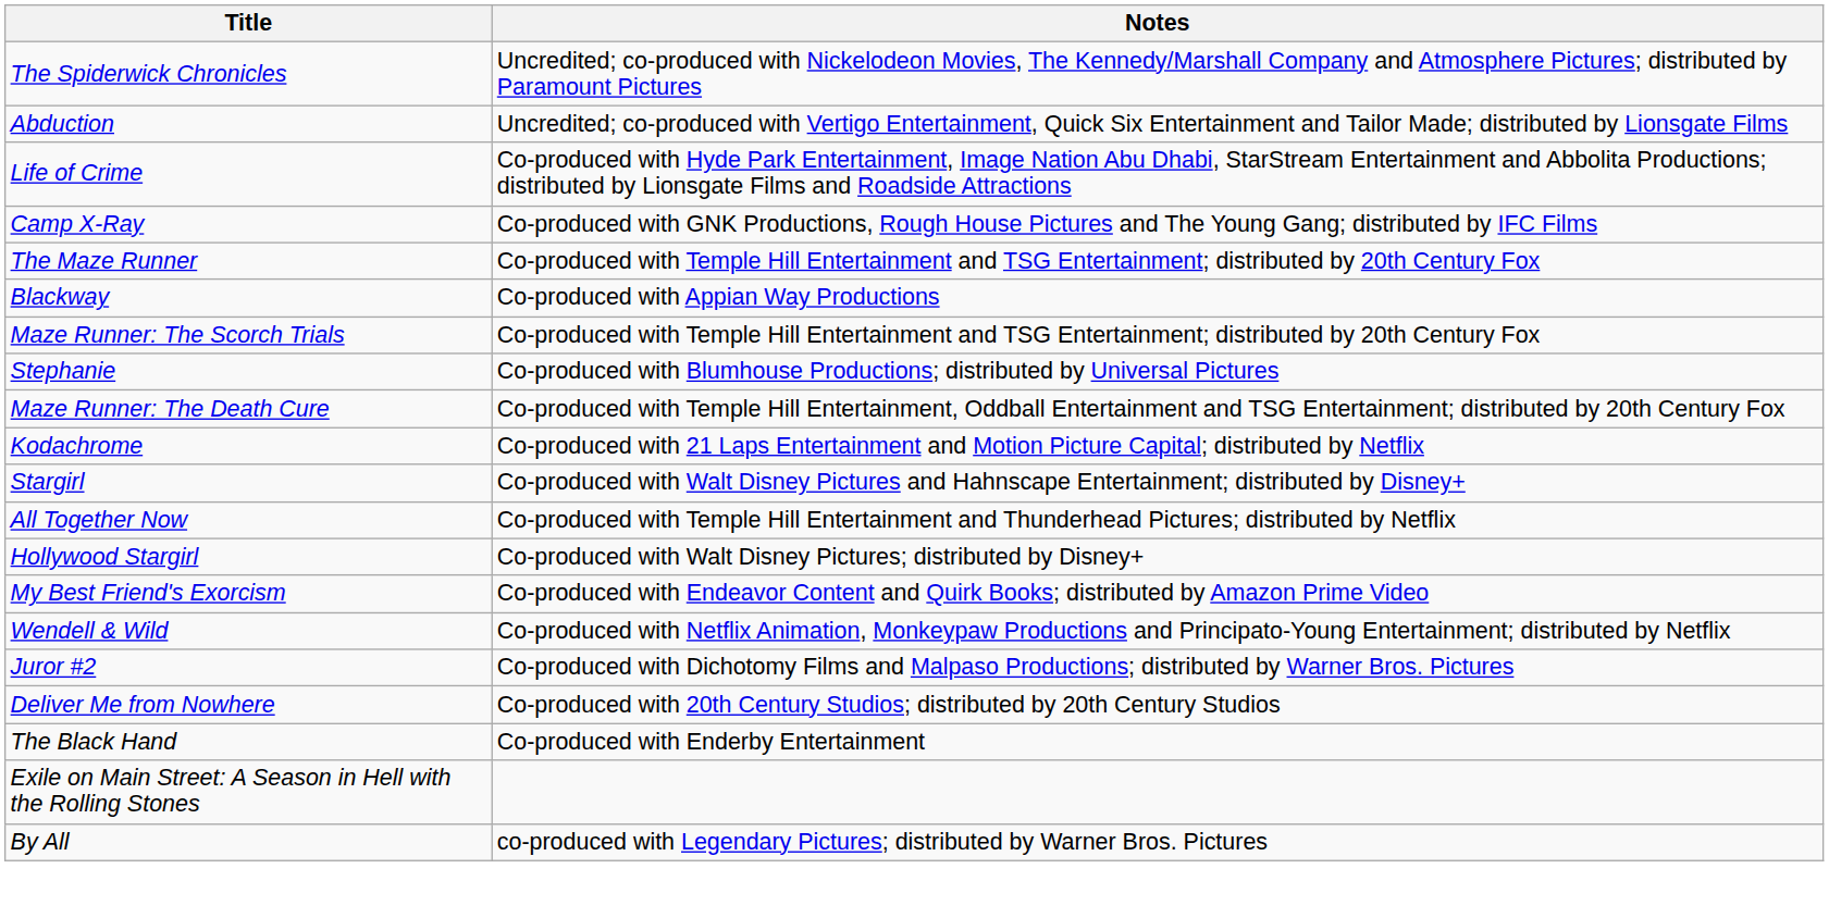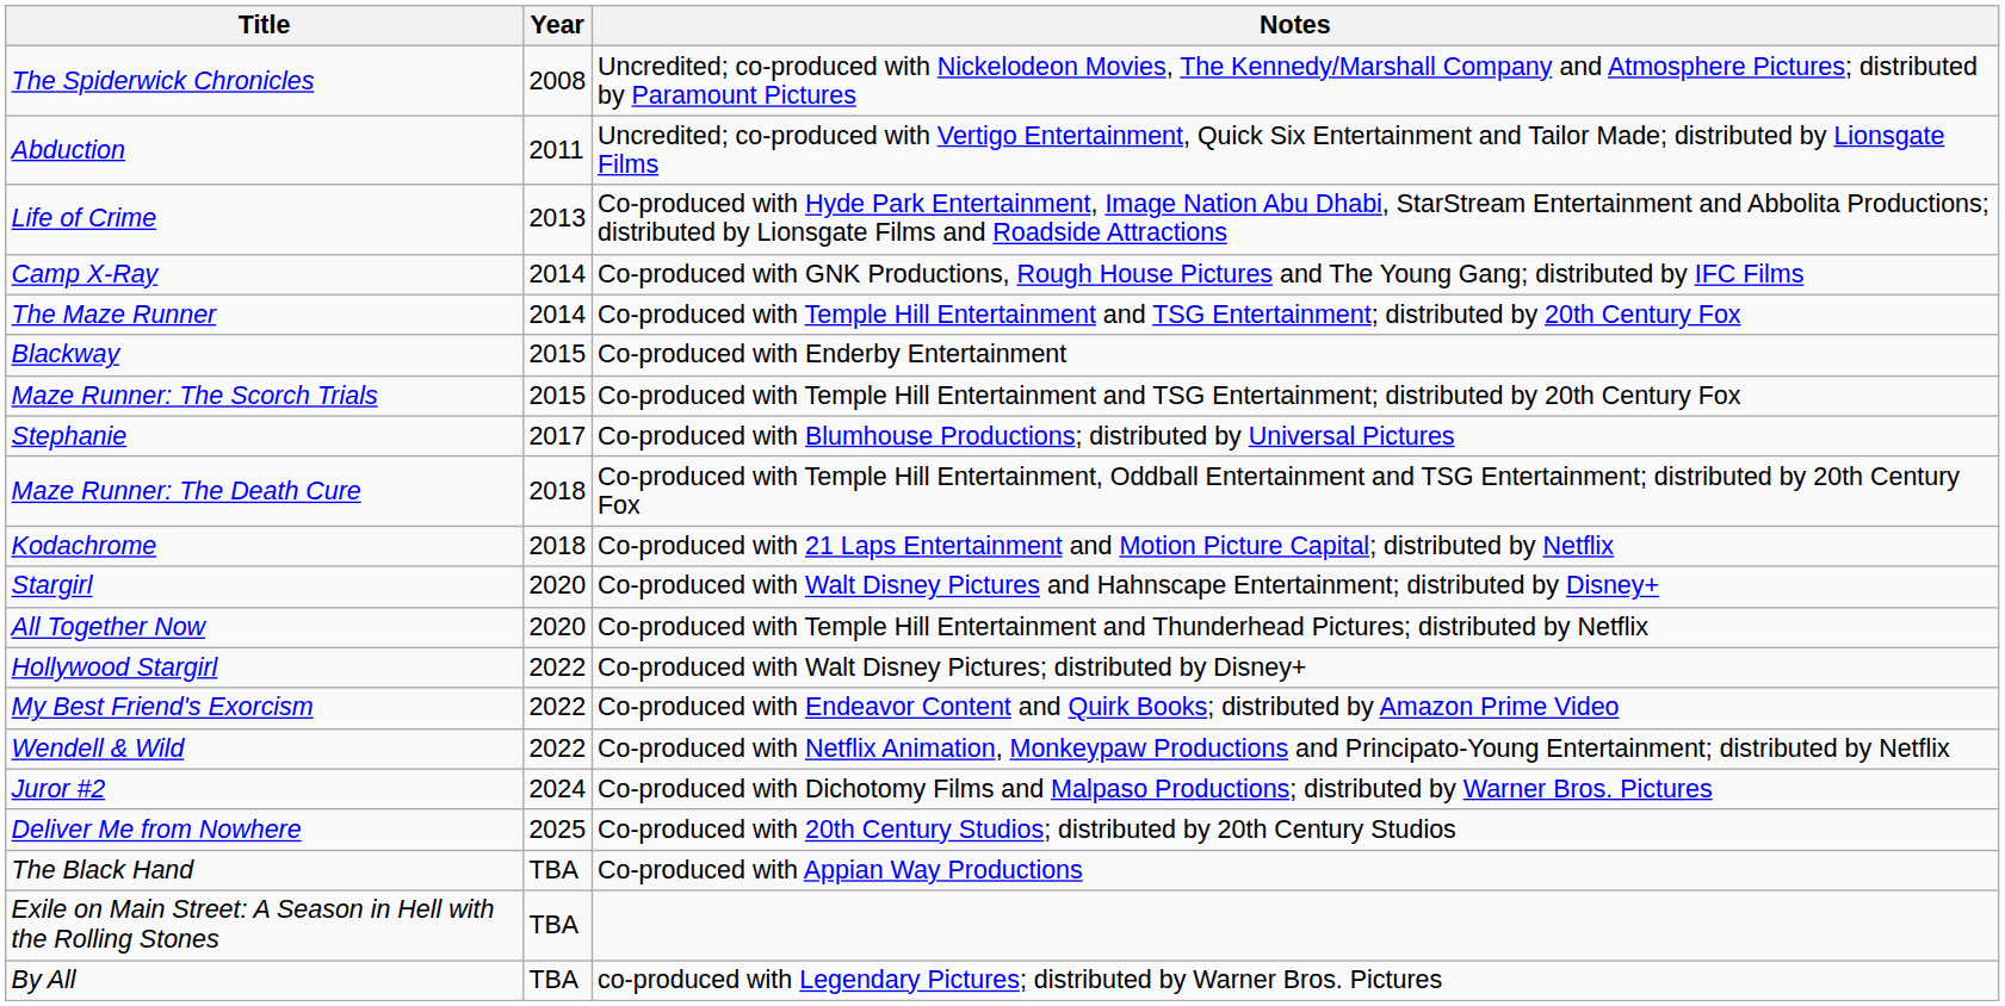 <table class="wikitable sortable">
 <tr>
 <th>Title</th>
+<th>Year</th>
 <th>Notes</th>
 </tr>
 <tr>
 <td align="left"><em><a href='#'>The Spiderwick Chronicles</a></em></td>
+<td>2008</td>
 <td>Uncredited; co-produced with <a href='#'>Nickelodeon Movies</a>, <a href='#'>The Kennedy/Marshall Company</a> and <a href='#'>Atmosphere Pictures</a>; distributed by <a href='#'>Paramount Pictures</a></td>
 </tr>
 <tr>
 <td align="left"><em><a href='#'>Abduction</a></em></td>
+<td>2011</td>
 <td>Uncredited; co-produced with <a href='#'>Vertigo Entertainment</a>, Quick Six Entertainment and Tailor Made;  distributed by <a href='#'>Lionsgate Films</a></td>
 </tr>
 <tr>
 <td align="left"><em><a href='#'>Life of Crime</a></em></td>
+<td>2013</td>
 <td>Co-produced with <a href='#'>Hyde Park Entertainment</a>, <a href='#'>Image Nation Abu Dhabi</a>, StarStream Entertainment and  Abbolita Productions; distributed by Lionsgate Films and <a href='#'>Roadside Attractions</a></td>
 </tr>
 <tr>
 <td align="left"><em><a href='#'>Camp X-Ray</a></em></td>
+<td>2014</td>
 <td>Co-produced with GNK Productions, <a href='#'>Rough House Pictures</a> and The Young Gang; distributed by <a href='#'>IFC Films</a></td>
 </tr>
 <tr>
 <td align="left"><em><a href='#'>The Maze Runner</a></em></td>
+<td>2014</td>
 <td>Co-produced with <a href='#'>Temple Hill Entertainment</a> and <a href='#'>TSG Entertainment</a>; distributed by <a href='#'>20th Century Fox</a></td>
 </tr>
 <tr>
 <td align="left"><em><a href='#'>Blackway</a></em></td>
-<td>Co-produced with <a href='#'>Appian Way Productions</a></td>
+<td>2015</td>
+<td>Co-produced with Enderby Entertainment</td>
 </tr>
 <tr>
 <td align="left"><em><a href='#'>Maze Runner: The Scorch Trials</a></em></td>
+<td>2015</td>
 <td>Co-produced with Temple Hill Entertainment and TSG Entertainment; distributed by 20th Century Fox</td>
 </tr>
 <tr>
 <td align="left"><em><a href='#'>Stephanie</a></em></td>
+<td>2017</td>
 <td>Co-produced with <a href='#'>Blumhouse Productions</a>; distributed by <a href='#'>Universal Pictures</a></td>
 </tr>
 <tr>
 <td align="left"><em><a href='#'>Maze Runner: The Death Cure</a></em></td>
+<td>2018</td>
 <td>Co-produced with Temple Hill Entertainment, Oddball Entertainment and TSG Entertainment; distributed by 20th Century Fox</td>
 </tr>
 <tr>
 <td align="left"><em><a href='#'>Kodachrome</a></em></td>
+<td>2018</td>
 <td>Co-produced with <a href='#'>21 Laps Entertainment</a> and <a href='#'>Motion Picture Capital</a>; distributed by <a href='#'>Netflix</a></td>
 </tr>
 <tr>
 <td align="left"><em><a href='#'>Stargirl</a></em></td>
+<td>2020</td>
 <td>Co-produced with <a href='#'>Walt Disney Pictures</a> and Hahnscape Entertainment; distributed by <a href='#'>Disney+</a></td>
 </tr>
 <tr>
 <td align="left"><em><a href='#'>All Together Now</a></em></td>
+<td>2020</td>
 <td>Co-produced with Temple Hill Entertainment and Thunderhead Pictures; distributed by Netflix</td>
 </tr>
 <tr>
 <td align="left"><em><a href='#'>Hollywood Stargirl</a></em></td>
+<td>2022</td>
 <td>Co-produced with Walt Disney Pictures; distributed by Disney+</td>
 </tr>
 <tr>
 <td align="left"><em><a href='#'>My Best Friend's Exorcism</a></em></td>
+<td>2022</td>
 <td>Co-produced with <a href='#'>Endeavor Content</a> and <a href='#'>Quirk Books</a>; distributed by <a href='#'>Amazon Prime Video</a></td>
 </tr>
 <tr>
 <td align="left"><em><a href='#'>Wendell & Wild</a></em></td>
+<td>2022</td>
 <td>Co-produced with <a href='#'>Netflix Animation</a>, <a href='#'>Monkeypaw Productions</a> and Principato-Young Entertainment; distributed by Netflix</td>
 </tr>
 <tr>
 <td align="left"><em><a href='#'>Juror #2</a></em></td>
+<td>2024</td>
 <td>Co-produced with Dichotomy Films and <a href='#'>Malpaso Productions</a>; distributed by <a href='#'>Warner Bros. Pictures</a></td>
 </tr>
 <tr>
 <td align="left"><em><a href='#'>Deliver Me from Nowhere</a></em></td>
+<td>2025</td>
 <td>Co-produced with <a href='#'>20th Century Studios</a>; distributed by 20th Century Studios</td>
 </tr>
 <tr>
 <td align="left"><em>The Black Hand</em></td>
-<td>Co-produced with Enderby Entertainment</td>
+<td>TBA</td>
+<td>Co-produced with <a href='#'>Appian Way Productions</a></td>
 </tr>
 <tr>
 <td align="left"><em>Exile on Main Street: A Season in Hell with the Rolling Stones</em></td>
+<td>TBA</td>
 <td></td>
 </tr>
 <tr>
 <td align="left"><em>By All</em></td>
+<td>TBA</td>
 <td>co-produced with <a href='#'>Legendary Pictures</a>; distributed by Warner Bros. Pictures</td>
 </tr>
 </table>
